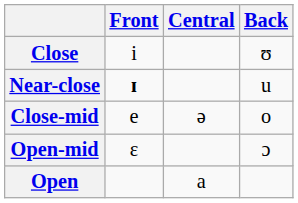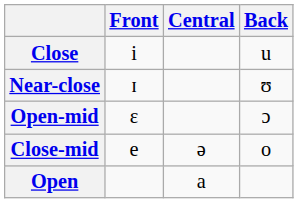 <table class="wikitable" style="text-align:center">
 <tr>
 <th></th>
 <th><a href='#'>Front</a></th>
 <th><a href='#'>Central</a></th>
 <th><a href='#'>Back</a></th>
 </tr>
 <tr align="center">
 <th><a href='#'>Close</a></th>
 <td>i</td>
 <td></td>
+<td>u</td>
+</tr>
+<tr>
+<th><a href='#'>Near-close</a></th>
+<td>ɪ</td>
+<td></td>
 <td>ʊ</td>
 </tr>
 <tr>
-<th><a href='#'>Near-close</a></th>
-<td><strong>ɪ</strong></td>
+<th><a href='#'>Open-mid</a></th>
+<td>ɛ</td>
 <td></td>
-<td>u</td>
+<td>ɔ</td>
 </tr>
 <tr>
 <th><a href='#'>Close-mid</a></th>
 <td>e</td>
 <td>ə</td>
 <td>o</td>
-</tr>
-<tr>
-<th><a href='#'>Open-mid</a></th>
-<td>ɛ</td>
-<td></td>
-<td>ɔ</td>
 </tr>
 <tr align="center">
 <th><a href='#'>Open</a></th>
 <td></td>
 <td>a</td>
 <td></td>
 </tr>
 </table>
